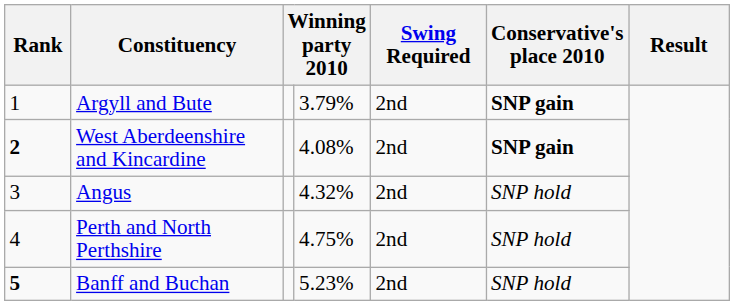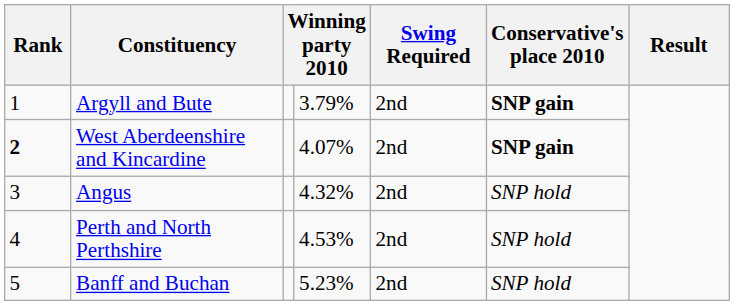 <table class="wikitable" style="width:550px">
 <tr>
 <th style="width:50px;">Rank </th>
 <th style="width:225px;">Constituency </th>
 <th colspan="2" style="width:175px;">Winning party 2010</th>
 <th style="width:100px;"><a href='#'>Swing</a> Required</th>
 <th style="width:100px;">Conservative's place 2010</th>
 <th style="width:100px;">Result</th>
 </tr>
 <tr>
 <td>1</td>
 <td><a href='#'>Argyll and Bute</a></td>
 <td></td>
 <td>3.79%</td>
 <td>2nd</td>
 <td><strong>SNP gain</strong></td>
 </tr>
 <tr>
 <td><strong>2</strong></td>
 <td><a href='#'>West Aberdeenshire and Kincardine</a></td>
 <td></td>
-<td>4.08%</td>
+<td>4.07%</td>
 <td>2nd</td>
 <td><strong>SNP gain</strong></td>
 </tr>
 <tr>
 <td>3</td>
 <td><a href='#'>Angus</a></td>
 <td></td>
 <td>4.32%</td>
 <td>2nd</td>
 <td><em>SNP hold</em></td>
 </tr>
 <tr>
 <td>4</td>
 <td><a href='#'>Perth and North Perthshire</a></td>
 <td></td>
-<td>4.75%</td>
+<td>4.53%</td>
 <td>2nd</td>
 <td><em>SNP hold</em></td>
 </tr>
 <tr>
-<td><strong>5</strong></td>
+<td>5</td>
 <td><a href='#'>Banff and Buchan</a></td>
 <td></td>
 <td>5.23%</td>
 <td>2nd</td>
 <td><em>SNP hold</em></td>
 </tr>
 </table>
